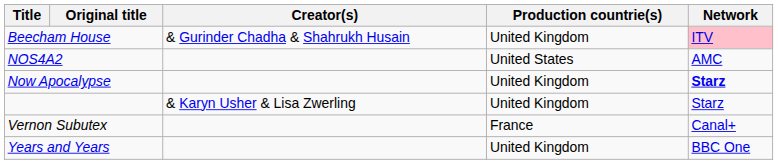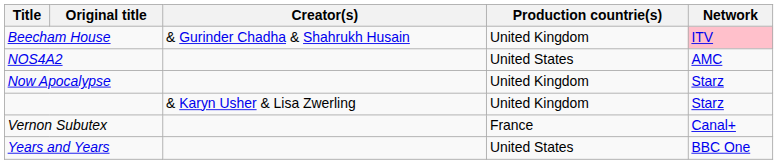 <table class="sortable wikitable" style="width:100%; margin-bottom:4px">
 <tr>
 <th scope="col">Title</th>
 <th scope="col">Original title</th>
 <th scope="col">Creator(s)</th>
 <th scope="col">Production countrie(s)</th>
 <th scope="col">Network</th>
 </tr>
 <tr>
 <td colspan="2"><em><a href='#'>Beecham House</a></em></td>
 <td> & <a href='#'>Gurinder Chadha</a> & <a href='#'>Shahrukh Husain</a></td>
 <td>United Kingdom</td>
 <td style="background: pink;"><a href='#'>ITV</a></td>
 </tr>
 <tr>
 <td colspan="2"><em><a href='#'>NOS4A2</a></em></td>
 <td></td>
 <td>United States</td>
 <td><a href='#'>AMC</a></td>
 </tr>
 <tr>
 <td colspan="2"><em><a href='#'>Now Apocalypse</a></em></td>
 <td></td>
 <td>United Kingdom</td>
-<td><strong><a href='#'>Starz</a></strong></td>
+<td><a href='#'>Starz</a></td>
 </tr>
 <tr>
 <td colspan="2"><em></em></td>
 <td> & <a href='#'>Karyn Usher</a> & Lisa Zwerling</td>
 <td>United Kingdom</td>
 <td><a href='#'>Starz</a></td>
 </tr>
 <tr>
 <td colspan="2"><em>Vernon Subutex</em> </td>
 <td></td>
 <td>France</td>
 <td><a href='#'>Canal+</a></td>
 </tr>
 <tr>
 <td colspan="2"><em><a href='#'>Years and Years</a></em></td>
 <td></td>
-<td>United Kingdom</td>
+<td>United States</td>
 <td><a href='#'>BBC One</a></td>
 </tr>
 </table>
